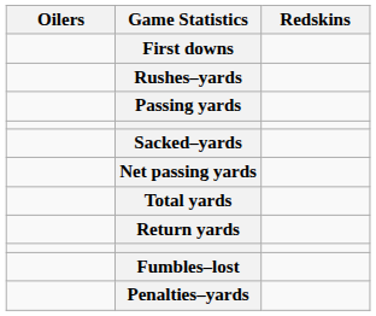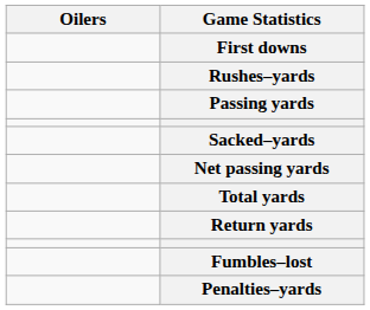 <table class="wikitable" style="margin: 1em auto 1em auto">
 <tr>
 <th style="width:30%;">Oilers</th>
 <th style="width:40%;">Game Statistics</th>
-<th style="width:30%;">Redskins</th>
 </tr>
 <tr>
 <td style="text-align:right;"></td>
 <th>First downs</th>
-<td></td>
 </tr>
 <tr>
 <td style="text-align:right;"></td>
 <th>Rushes–yards</th>
-<td></td>
 </tr>
 <tr>
 <td style="text-align:right;"></td>
 <th>Passing yards</th>
-<td></td>
 </tr>
 <tr>
 <td style="text-align:right;"></td>
 <th></th>
-<td></td>
 </tr>
 <tr>
 <td style="text-align:right;"></td>
 <th>Sacked–yards</th>
-<td></td>
 </tr>
 <tr>
 <td style="text-align:right;"></td>
 <th>Net passing yards</th>
-<td></td>
 </tr>
 <tr>
 <td style="text-align:right;"></td>
 <th>Total yards</th>
-<td></td>
 </tr>
 <tr>
 <td style="text-align:right;"></td>
 <th>Return yards</th>
-<td></td>
 </tr>
 <tr>
 <td style="text-align:right;"></td>
 <th></th>
-<td></td>
 </tr>
 <tr>
 <td style="text-align:right;"></td>
 <th>Fumbles–lost</th>
-<td></td>
 </tr>
 <tr>
 <td style="text-align:right;"></td>
 <th>Penalties–yards</th>
-<td></td>
 </tr>
 </table>
